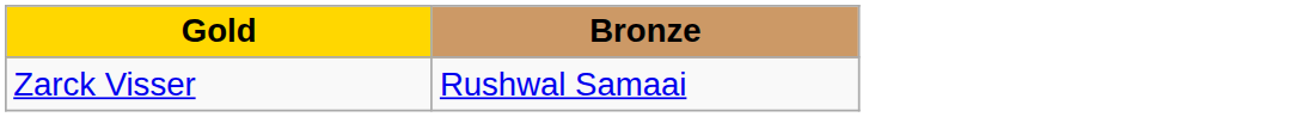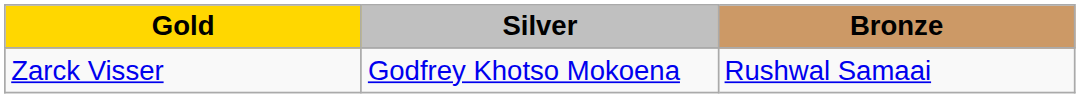 <table class="wikitable" style="text-align:left">
 <tr align="center">
 <td width=200 bgcolor=gold><strong>Gold</strong></td>
+<td width=200 bgcolor=silver><strong>Silver</strong></td>
 <td width=200 bgcolor=CC9966><strong>Bronze</strong></td>
 </tr>
 <tr>
 <td><a href='#'>Zarck Visser</a><br><em></em></td>
+<td><a href='#'>Godfrey Khotso Mokoena</a><br><em></em></td>
 <td><a href='#'>Rushwal Samaai</a><br><em></em></td>
 </tr>
 </table>
